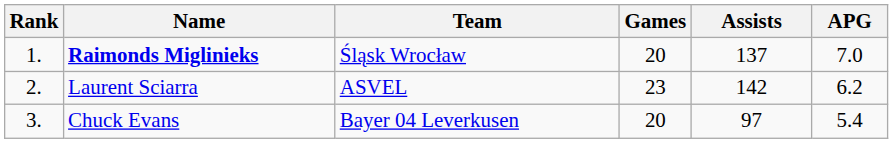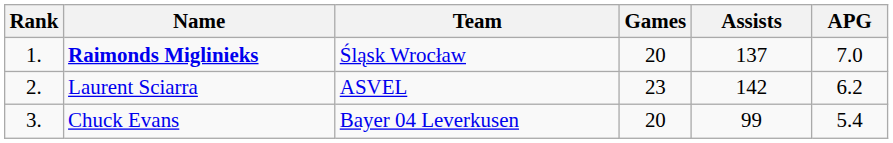 <table class="wikitable" style="text-align: center;">
 <tr>
 <th>Rank</th>
 <th width=200>Name</th>
 <th width=210>Team</th>
 <th>Games</th>
 <th width=85>Assists</th>
 <th width=50>APG</th>
 </tr>
 <tr>
 <td>1.</td>
 <td align="left"> <strong><a href='#'>Raimonds Miglinieks</a></strong></td>
 <td align="left"> <a href='#'>Śląsk Wrocław</a></td>
 <td>20</td>
 <td>137</td>
 <td>7.0</td>
 </tr>
 <tr>
 <td>2.</td>
 <td align="left"> <a href='#'>Laurent Sciarra</a></td>
 <td align="left"> <a href='#'>ASVEL</a></td>
 <td>23</td>
 <td>142</td>
 <td>6.2</td>
 </tr>
 <tr>
 <td>3.</td>
 <td align="left"> <a href='#'>Chuck Evans</a></td>
 <td align="left"> <a href='#'>Bayer 04 Leverkusen</a></td>
 <td>20</td>
-<td>97</td>
+<td>99</td>
 <td>5.4</td>
 </tr>
 </table>
